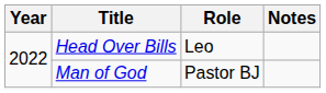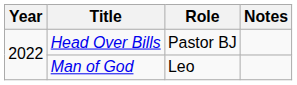 <table class="wikitable">
 <tr>
 <th>Year</th>
 <th>Title</th>
 <th>Role</th>
 <th>Notes</th>
 </tr>
 <tr>
 <td rowspan="2">2022</td>
 <td><a href='#'><em>Head Over Bills</em></a></td>
-<td>Leo</td>
+<td>Pastor BJ</td>
 <td></td>
 </tr>
 <tr>
 <td><a href='#'><em>Man of God</em></a></td>
-<td>Pastor BJ</td>
+<td>Leo</td>
 <td></td>
 </tr>
 </table>
